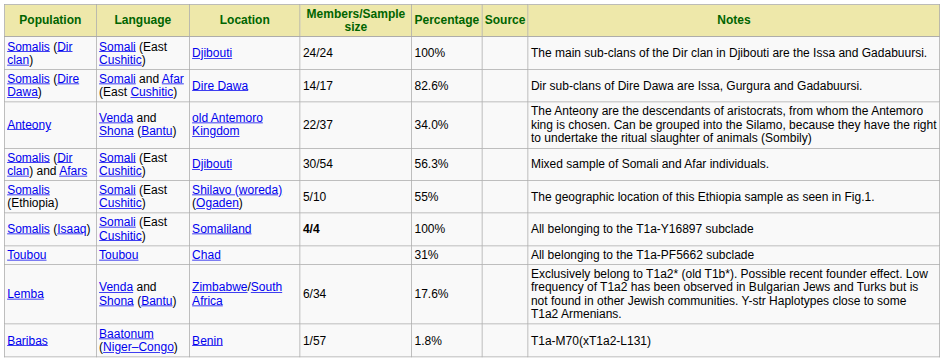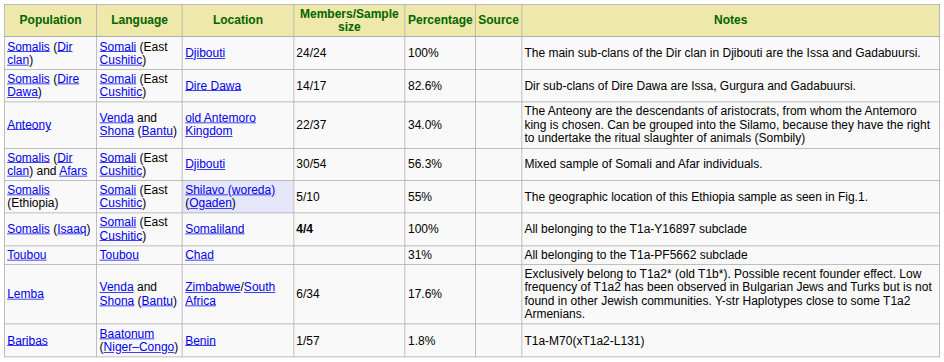 <table class="wikitable sortable">
 <tr style="text-align:center; background:#f0f0f0;">
 <td align="center" style="background:PaleGoldenrod; color:DarkGreen;"><strong>Population</strong></td>
 <td align="center" style="background:PaleGoldenrod; color:DarkGreen;"><strong>Language</strong></td>
 <td align="center" style="background:PaleGoldenrod; color:DarkGreen;"><strong>Location</strong></td>
 <td align="center" style="background:PaleGoldenrod; color:DarkGreen;"><strong>Members/Sample size</strong></td>
 <td align="center" style="background:PaleGoldenrod; color:DarkGreen;"><strong>Percentage</strong></td>
 <td align="center" style="background:PaleGoldenrod; color:DarkGreen;"><strong>Source</strong></td>
 <td align="center" style="background:PaleGoldenrod; color:DarkGreen;"><strong>Notes</strong></td>
 </tr>
 <tr align="center" style="background:Lavender; color:#*000*;">
 </tr>
 <tr>
 <td><a href='#'>Somalis</a> (<a href='#'>Dir clan</a>)</td>
 <td><a href='#'>Somali</a> (East <a href='#'>Cushitic</a>)</td>
 <td><a href='#'>Djibouti</a></td>
 <td>24/24</td>
 <td>100%</td>
 <td></td>
 <td>The main sub-clans of the Dir clan in Djibouti are the Issa and Gadabuursi.</td>
 </tr>
 <tr>
 <td><a href='#'>Somalis</a> (<a href='#'>Dire Dawa</a>)</td>
-<td><a href='#'>Somali</a> and <a href='#'>Afar</a> (East <a href='#'>Cushitic</a>)</td>
+<td><a href='#'>Somali</a> (East <a href='#'>Cushitic</a>)</td>
 <td><a href='#'>Dire Dawa</a></td>
 <td>14/17</td>
 <td>82.6%</td>
 <td></td>
 <td>Dir sub-clans of Dire Dawa are Issa, Gurgura and Gadabuursi.</td>
 </tr>
 <tr>
 <td><a href='#'>Anteony</a></td>
 <td><a href='#'>Venda</a> and <a href='#'>Shona</a> (<a href='#'>Bantu</a>)</td>
 <td><a href='#'>old Antemoro Kingdom</a></td>
 <td>22/37</td>
 <td>34.0%</td>
 <td></td>
 <td>The Anteony are the descendants of aristocrats, from whom the Antemoro king is chosen. Can be grouped into the Silamo, because they have the right to undertake the ritual slaughter of animals (Sombily)</td>
 </tr>
 <tr>
 <td><a href='#'>Somalis</a> (<a href='#'>Dir clan</a>) and <a href='#'>Afars</a></td>
 <td><a href='#'>Somali</a> (East <a href='#'>Cushitic</a>)</td>
 <td><a href='#'>Djibouti</a></td>
 <td>30/54</td>
 <td>56.3%</td>
 <td></td>
 <td>Mixed sample of Somali and Afar individuals.</td>
 </tr>
 <tr>
 <td><a href='#'>Somalis</a> (Ethiopia)</td>
 <td><a href='#'>Somali</a> (East <a href='#'>Cushitic</a>)</td>
-<td><a href='#'>Shilavo (woreda)</a> (<a href='#'>Ogaden</a>)</td>
+<td style="background: lavender;"><a href='#'>Shilavo (woreda)</a> (<a href='#'>Ogaden</a>)</td>
 <td>5/10</td>
 <td>55%</td>
 <td></td>
 <td>The geographic location of this Ethiopia sample as seen in Fig.1.</td>
 </tr>
 <tr>
 <td><a href='#'>Somalis</a> (<a href='#'>Isaaq</a>)</td>
 <td><a href='#'>Somali</a> (East <a href='#'>Cushitic</a>)</td>
 <td><a href='#'>Somaliland</a></td>
 <td><strong>4/4</strong></td>
 <td>100%</td>
 <td></td>
 <td>All belonging to the T1a-Y16897 subclade</td>
 </tr>
 <tr>
 <td><a href='#'>Toubou</a></td>
 <td><a href='#'>Toubou</a></td>
 <td><a href='#'>Chad</a></td>
 <td></td>
 <td>31%</td>
 <td></td>
 <td>All belonging to the T1a-PF5662 subclade</td>
 </tr>
 <tr>
 <td><a href='#'>Lemba</a></td>
 <td><a href='#'>Venda</a> and <a href='#'>Shona</a> (<a href='#'>Bantu</a>)</td>
 <td><a href='#'>Zimbabwe</a>/<a href='#'>South Africa</a></td>
 <td>6/34</td>
 <td>17.6%</td>
 <td></td>
 <td>Exclusively belong to T1a2* (old T1b*). Possible recent founder effect. Low frequency of T1a2 has been observed in Bulgarian Jews and Turks but is not found in other Jewish communities. Y-str Haplotypes close to some T1a2 Armenians.</td>
 </tr>
 <tr>
 <td><a href='#'>Baribas</a></td>
 <td><a href='#'>Baatonum</a> (<a href='#'>Niger–Congo</a>)</td>
 <td><a href='#'>Benin</a></td>
 <td>1/57</td>
 <td>1.8%</td>
 <td></td>
 <td>T1a-M70(xT1a2-L131)</td>
 </tr>
 </table>
